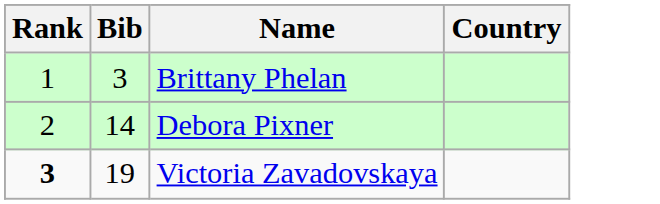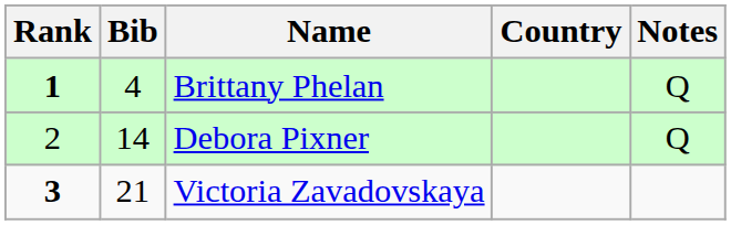 <table class="wikitable" style="text-align:center;">
 <tr>
 <th>Rank</th>
 <th>Bib</th>
 <th>Name</th>
 <th>Country</th>
+<th>Notes</th>
 </tr>
 <tr bgcolor=ccffcc>
-<td>1</td>
-<td>3</td>
+<td><strong>1</strong></td>
+<td>4</td>
 <td align=left><a href='#'>Brittany Phelan</a></td>
 <td align="left"></td>
+<td>Q</td>
 </tr>
 <tr bgcolor=ccffcc>
 <td>2</td>
 <td>14</td>
 <td align=left><a href='#'>Debora Pixner</a></td>
 <td align="left"></td>
+<td>Q</td>
 </tr>
 <tr>
 <td><strong>3</strong></td>
-<td>19</td>
+<td>21</td>
 <td align=left><a href='#'>Victoria Zavadovskaya</a></td>
 <td align="left"></td>
+<td></td>
 </tr>
 </table>
